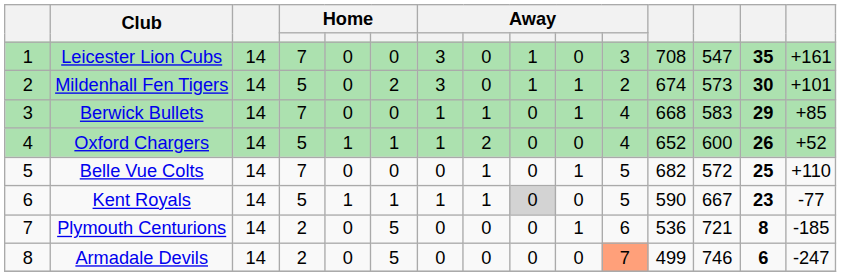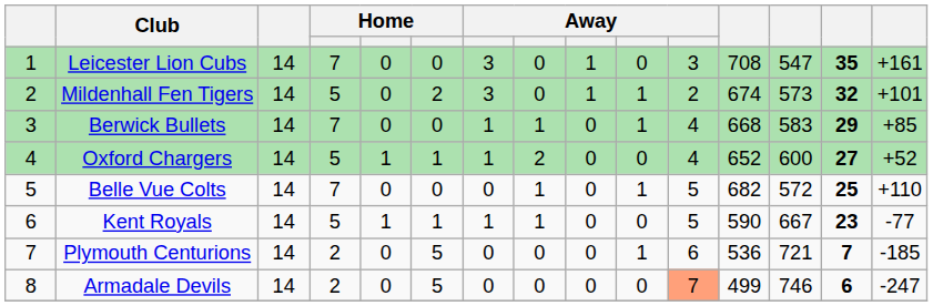 <table class="wikitable" style="text-align:center; font-size:85%">
 <tr>
 <th rowspan="2" style="width:28px;"></th>
 <th rowspan=2>Club</th>
 <th rowspan="2" style="width:28px;"></th>
 <th colspan=3>Home</th>
 <th colspan=5>Away</th>
 <th rowspan="2" style="width:28px;"></th>
 <th rowspan="2" style="width:28px;"></th>
 <th rowspan="2" style="width:28px;"></th>
 <th rowspan="2" style="width:28px;"></th>
 </tr>
 <tr>
 <th width=28></th>
 <th width=28></th>
 <th width=28></th>
 <th width=28></th>
 <th width=28></th>
 <th width=28></th>
 <th width=28></th>
 <th width=28></th>
 </tr>
 <tr style="background:#ACE1AF;">
 <td align="center">1</td>
 <td><a href='#'>Leicester Lion Cubs</a></td>
 <td align="center">14</td>
 <td align="center">7</td>
 <td align="center">0</td>
 <td align="center">0</td>
 <td align="center">3</td>
 <td align="center">0</td>
 <td align="center">1</td>
 <td align="center">0</td>
 <td align="center">3</td>
 <td align="center">708</td>
 <td align="center">547</td>
 <td align="center"><strong>35</strong></td>
 <td align="center">+161</td>
 </tr>
 <tr style="background:#ACE1AF;">
 <td align="center">2</td>
 <td><a href='#'>Mildenhall Fen Tigers</a></td>
 <td align="center">14</td>
 <td align="center">5</td>
 <td align="center">0</td>
 <td align="center">2</td>
 <td align="center">3</td>
 <td align="center">0</td>
 <td align="center">1</td>
 <td align="center">1</td>
 <td align="center">2</td>
 <td align="center">674</td>
 <td align="center">573</td>
-<td align="center"><strong>30</strong></td>
+<td align="center"><strong>32</strong></td>
 <td align="center">+101</td>
 </tr>
 <tr style="background:#ACE1AF;">
 <td align="center">3</td>
 <td><a href='#'>Berwick Bullets</a></td>
 <td align="center">14</td>
 <td align="center">7</td>
 <td align="center">0</td>
 <td align="center">0</td>
 <td align="center">1</td>
 <td align="center">1</td>
 <td align="center">0</td>
 <td align="center">1</td>
 <td align="center">4</td>
 <td align="center">668</td>
 <td align="center">583</td>
 <td align="center"><strong>29</strong></td>
 <td align="center">+85</td>
 </tr>
 <tr style="background:#ACE1AF;">
 <td align="center">4</td>
 <td><a href='#'>Oxford Chargers</a></td>
 <td align="center">14</td>
 <td align="center">5</td>
 <td align="center">1</td>
 <td align="center">1</td>
 <td align="center">1</td>
 <td align="center">2</td>
 <td align="center">0</td>
 <td align="center">0</td>
 <td align="center">4</td>
 <td align="center">652</td>
 <td align="center">600</td>
-<td align="center"><strong>26</strong></td>
+<td align="center"><strong>27</strong></td>
 <td align="center">+52</td>
 </tr>
 <tr>
 <td align="center">5</td>
 <td><a href='#'>Belle Vue Colts</a></td>
 <td align="center">14</td>
 <td align="center">7</td>
 <td align="center">0</td>
 <td align="center">0</td>
 <td align="center">0</td>
 <td align="center">1</td>
 <td align="center">0</td>
 <td align="center">1</td>
 <td align="center">5</td>
 <td align="center">682</td>
 <td align="center">572</td>
 <td align="center"><strong>25</strong></td>
 <td align="center">+110</td>
 </tr>
 <tr>
 <td align="center">6</td>
 <td><a href='#'>Kent Royals</a></td>
 <td align="center">14</td>
 <td align="center">5</td>
 <td align="center">1</td>
 <td align="center">1</td>
 <td align="center">1</td>
 <td align="center">1</td>
-<td align="center" style="background: lightgrey;">0</td>
+<td align="center">0</td>
 <td align="center">0</td>
 <td align="center">5</td>
 <td align="center">590</td>
 <td align="center">667</td>
 <td align="center"><strong>23</strong></td>
 <td align="center">-77</td>
 </tr>
 <tr>
 <td align="center">7</td>
 <td><a href='#'>Plymouth Centurions</a></td>
 <td align="center">14</td>
 <td align="center">2</td>
 <td align="center">0</td>
 <td align="center">5</td>
 <td align="center">0</td>
 <td align="center">0</td>
 <td align="center">0</td>
 <td align="center">1</td>
 <td align="center">6</td>
 <td align="center">536</td>
 <td align="center">721</td>
-<td align="center"><strong>8</strong></td>
+<td align="center"><strong>7</strong></td>
 <td align="center">-185</td>
 </tr>
 <tr>
 <td align="center">8</td>
 <td><a href='#'>Armadale Devils</a></td>
 <td align="center">14</td>
 <td align="center">2</td>
 <td align="center">0</td>
 <td align="center">5</td>
 <td align="center">0</td>
 <td align="center">0</td>
 <td align="center">0</td>
 <td align="center">0</td>
 <td align="center" style="background: lightsalmon;">7</td>
 <td align="center">499</td>
 <td align="center">746</td>
 <td align="center"><strong>6</strong></td>
 <td align="center">-247</td>
 </tr>
 <tr>
 </tr>
 </table>
